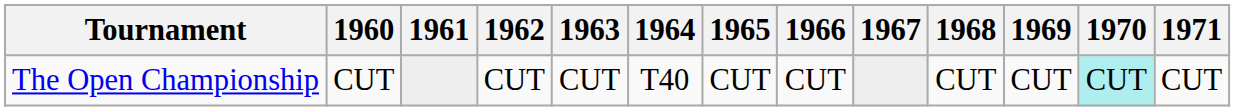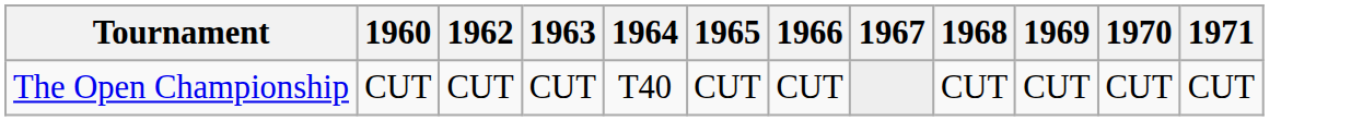 <table class="wikitable" style="font-size:95%;text-align:center;">
 <tr>
 <th>Tournament</th>
 <th>1960</th>
-<th>1961</th>
 <th>1962</th>
 <th>1963</th>
 <th>1964</th>
 <th>1965</th>
 <th>1966</th>
 <th>1967</th>
 <th>1968</th>
 <th>1969</th>
 <th>1970</th>
 <th>1971</th>
 </tr>
 <tr>
 <td align=left><a href='#'>The Open Championship</a></td>
 <td>CUT</td>
-<td style="background:#eeeeee;"></td>
 <td>CUT</td>
 <td>CUT</td>
 <td>T40</td>
 <td>CUT</td>
 <td>CUT</td>
 <td style="background:#eeeeee;"></td>
 <td>CUT</td>
 <td>CUT</td>
-<td style="background: paleturquoise;">CUT</td>
+<td>CUT</td>
 <td>CUT</td>
 </tr>
 </table>
